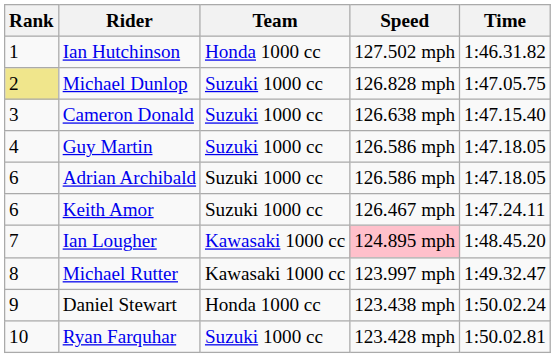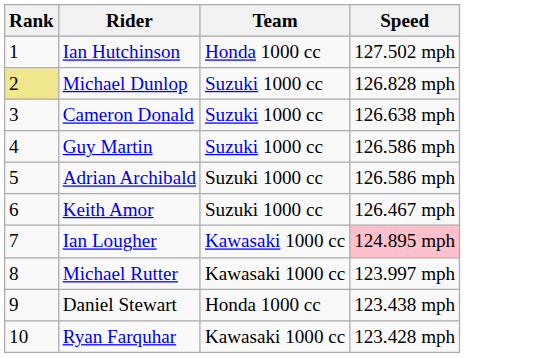 <table class="wikitable" style="font-size: 95%;">
 <tr style="background:#efefef;">
 <th>Rank</th>
 <th>Rider</th>
 <th>Team</th>
 <th>Speed</th>
-<th>Time</th>
 </tr>
 <tr>
 <td>1</td>
 <td> <a href='#'>Ian Hutchinson</a></td>
 <td><a href='#'>Honda</a> 1000 cc</td>
 <td>127.502 mph</td>
-<td>1:46.31.82</td>
 </tr>
 <tr>
 <td style="background: khaki;">2</td>
 <td> <a href='#'>Michael Dunlop</a></td>
 <td><a href='#'>Suzuki</a> 1000 cc</td>
 <td>126.828 mph</td>
-<td>1:47.05.75</td>
 </tr>
 <tr>
 <td>3</td>
 <td> <a href='#'>Cameron Donald</a></td>
 <td><a href='#'>Suzuki</a> 1000 cc</td>
 <td>126.638 mph</td>
-<td>1:47.15.40</td>
 </tr>
 <tr>
 <td>4</td>
 <td> <a href='#'>Guy Martin</a></td>
 <td><a href='#'>Suzuki</a> 1000 cc</td>
 <td>126.586 mph</td>
-<td>1:47.18.05</td>
 </tr>
 <tr>
-<td>6</td>
+<td>5</td>
 <td> <a href='#'>Adrian Archibald</a></td>
 <td>Suzuki 1000 cc</td>
 <td>126.586 mph</td>
-<td>1:47.18.05</td>
 </tr>
 <tr>
 <td>6</td>
 <td> <a href='#'>Keith Amor</a></td>
 <td>Suzuki 1000 cc</td>
 <td>126.467 mph</td>
-<td>1:47.24.11</td>
 </tr>
 <tr>
 <td>7</td>
 <td> <a href='#'>Ian Lougher</a></td>
 <td><a href='#'>Kawasaki</a> 1000 cc</td>
 <td style="background: pink;">124.895 mph</td>
-<td>1:48.45.20</td>
 </tr>
 <tr>
 <td>8</td>
 <td> <a href='#'>Michael Rutter</a></td>
 <td>Kawasaki 1000 cc</td>
 <td>123.997 mph</td>
-<td>1:49.32.47</td>
 </tr>
 <tr>
 <td>9</td>
 <td> Daniel Stewart</td>
 <td>Honda 1000 cc</td>
 <td>123.438 mph</td>
-<td>1:50.02.24</td>
 </tr>
 <tr>
 <td>10</td>
 <td> <a href='#'>Ryan Farquhar</a></td>
-<td><a href='#'>Suzuki</a> 1000 cc</td>
+<td>Kawasaki 1000 cc</td>
 <td>123.428 mph</td>
-<td>1:50.02.81</td>
 </tr>
 </table>
